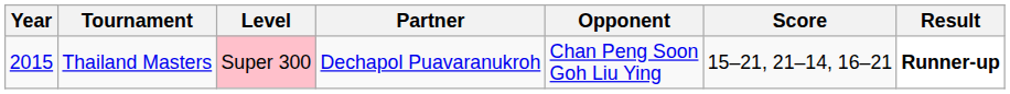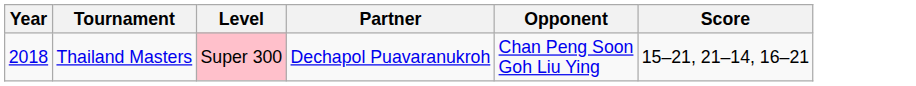 <table class="sortable wikitable" style="font-size: 90%;">
 <tr>
 <th>Year</th>
 <th>Tournament</th>
 <th>Level</th>
 <th>Partner</th>
 <th>Opponent</th>
 <th>Score</th>
-<th>Result</th>
 </tr>
 <tr>
-<td align="center"><a href='#'>2015</a></td>
+<td align="center"><a href='#'>2018</a></td>
 <td align="left"><a href='#'>Thailand Masters</a></td>
 <td align="left" style="background: pink;">Super 300</td>
 <td align="left"> <a href='#'>Dechapol Puavaranukroh</a></td>
 <td align="left"> <a href='#'>Chan Peng Soon</a><br> <a href='#'>Goh Liu Ying</a></td>
 <td align="left">15–21, 21–14, 16–21</td>
-<td style="text-align:left; background:white"> <strong>Runner-up</strong></td>
 </tr>
 </table>
